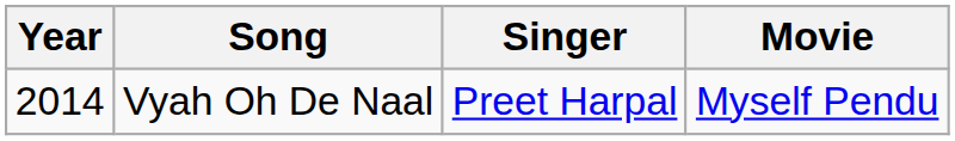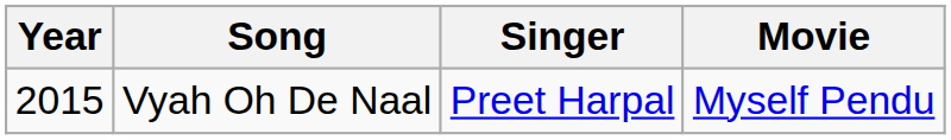 <table class="wikitable">
 <tr>
 <th>Year</th>
 <th>Song</th>
 <th>Singer</th>
 <th>Movie</th>
 </tr>
 <tr>
-<td>2014</td>
+<td>2015</td>
 <td>Vyah Oh De Naal</td>
 <td><a href='#'>Preet Harpal</a></td>
 <td><a href='#'>Myself Pendu</a></td>
 </tr>
 </table>
